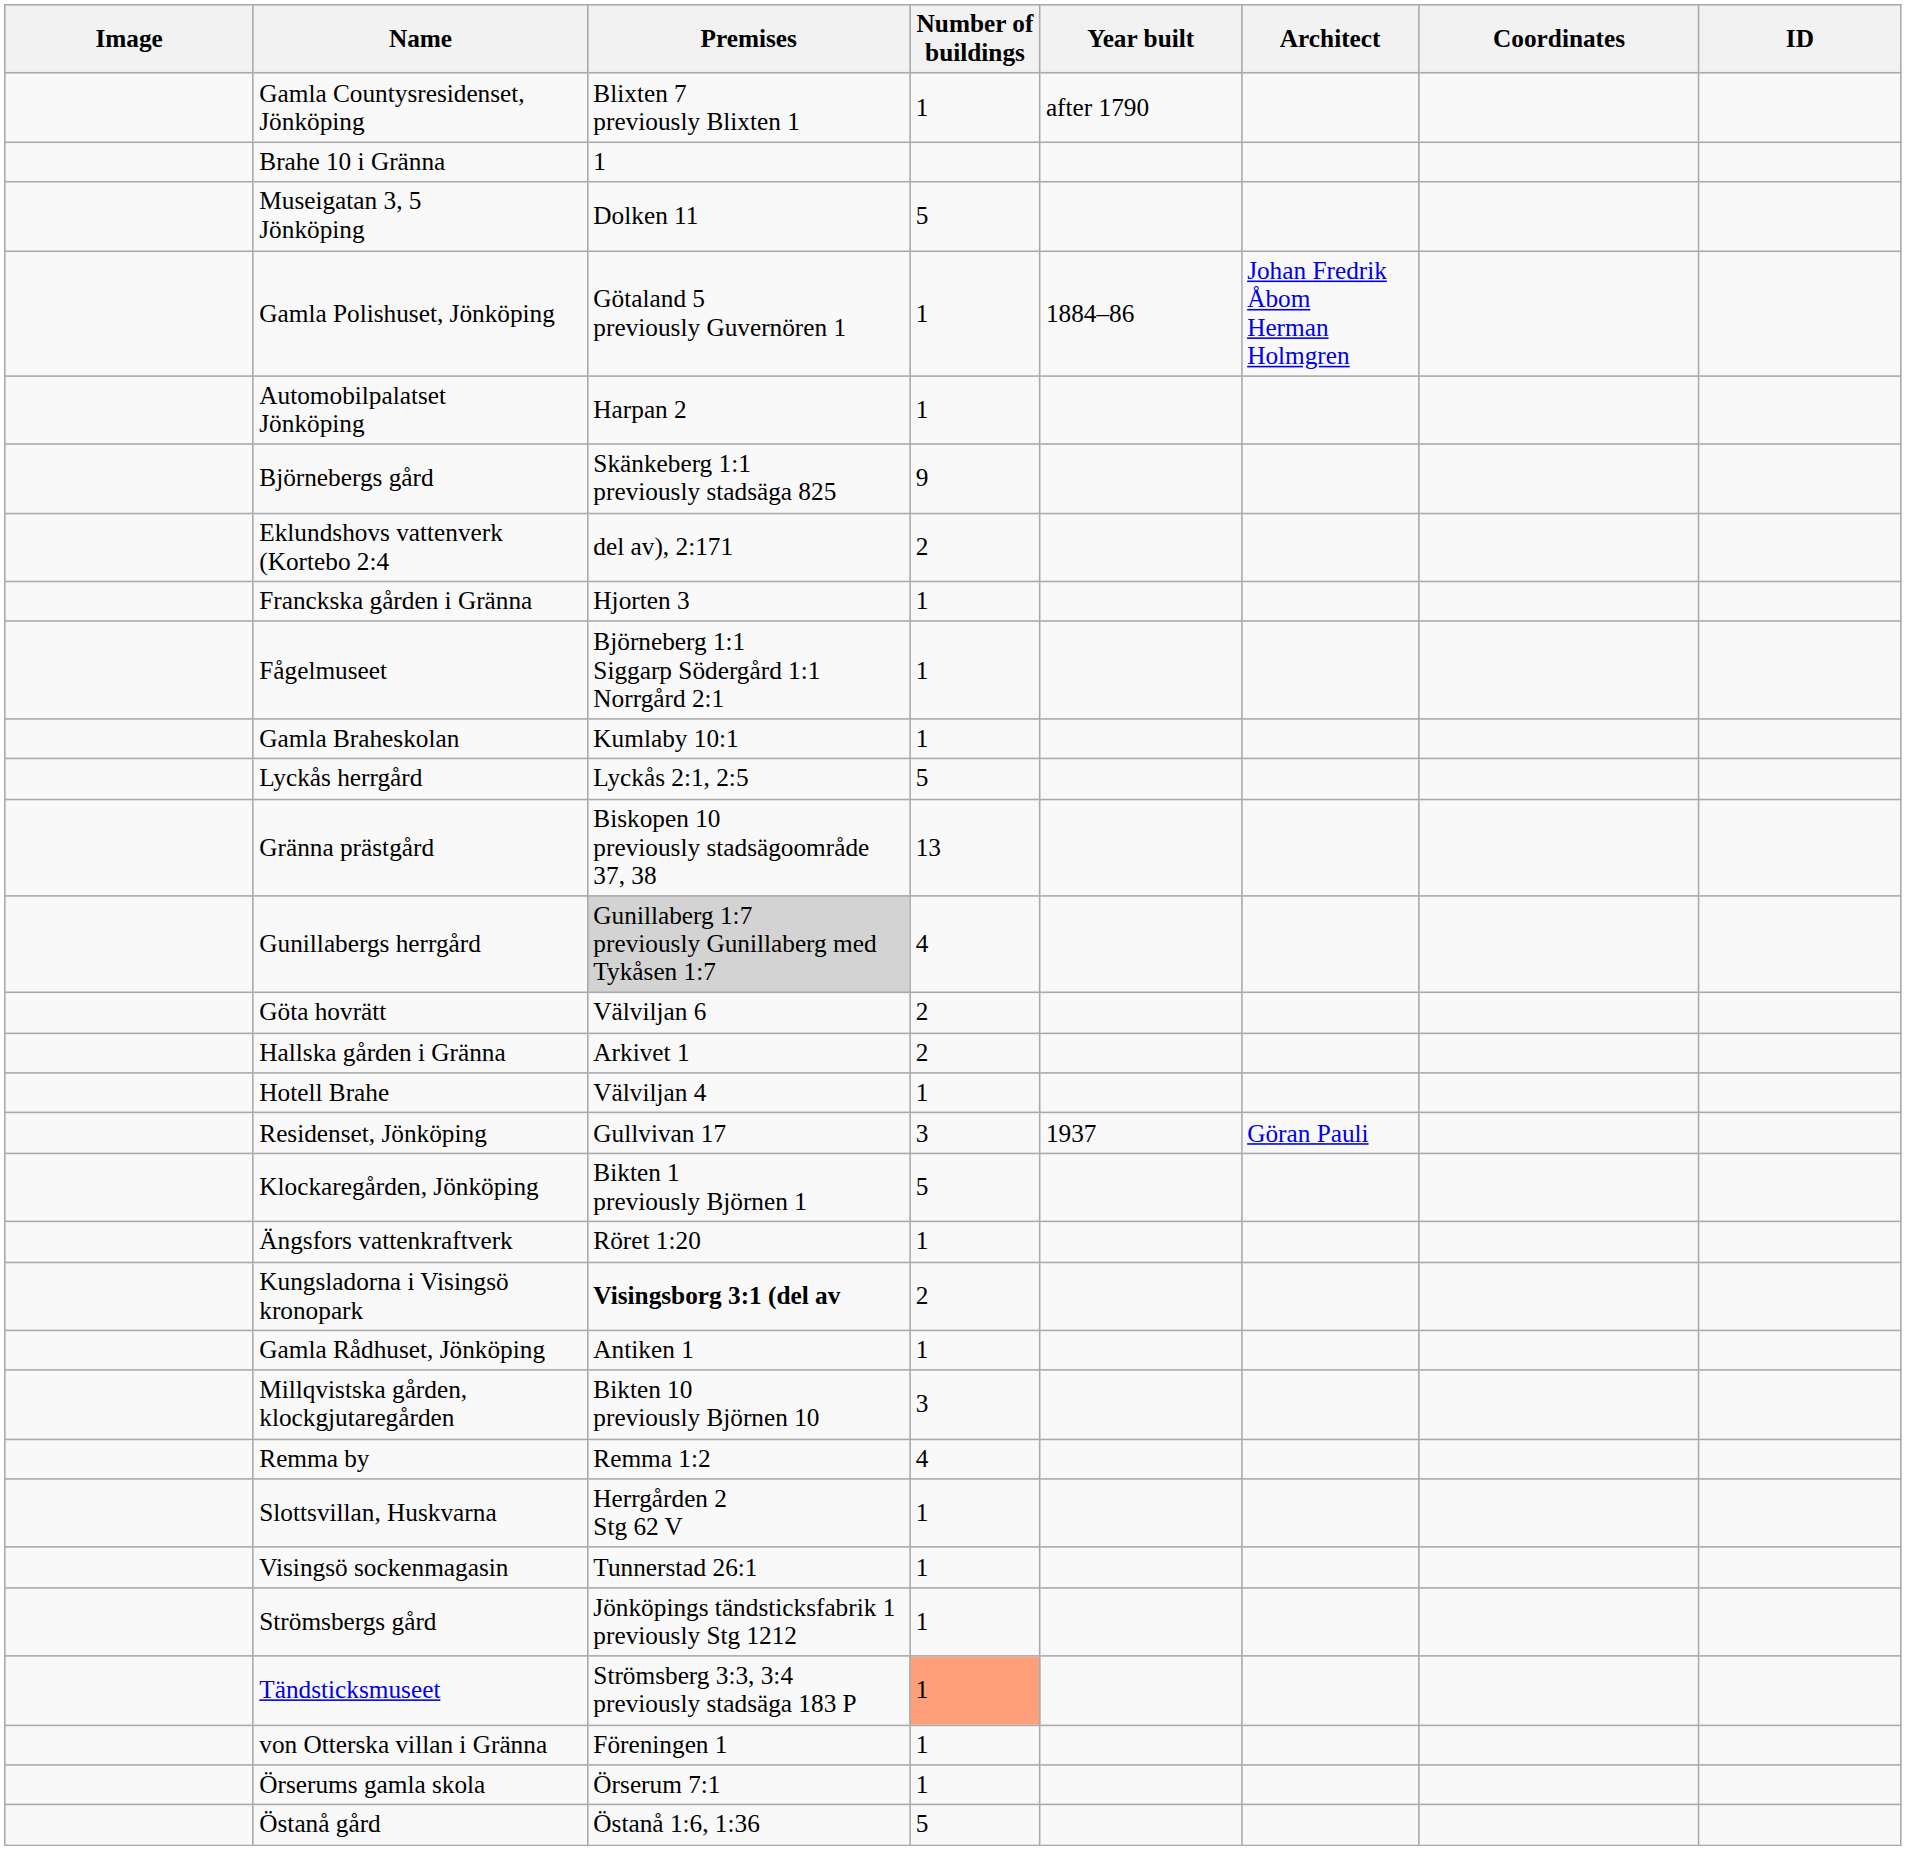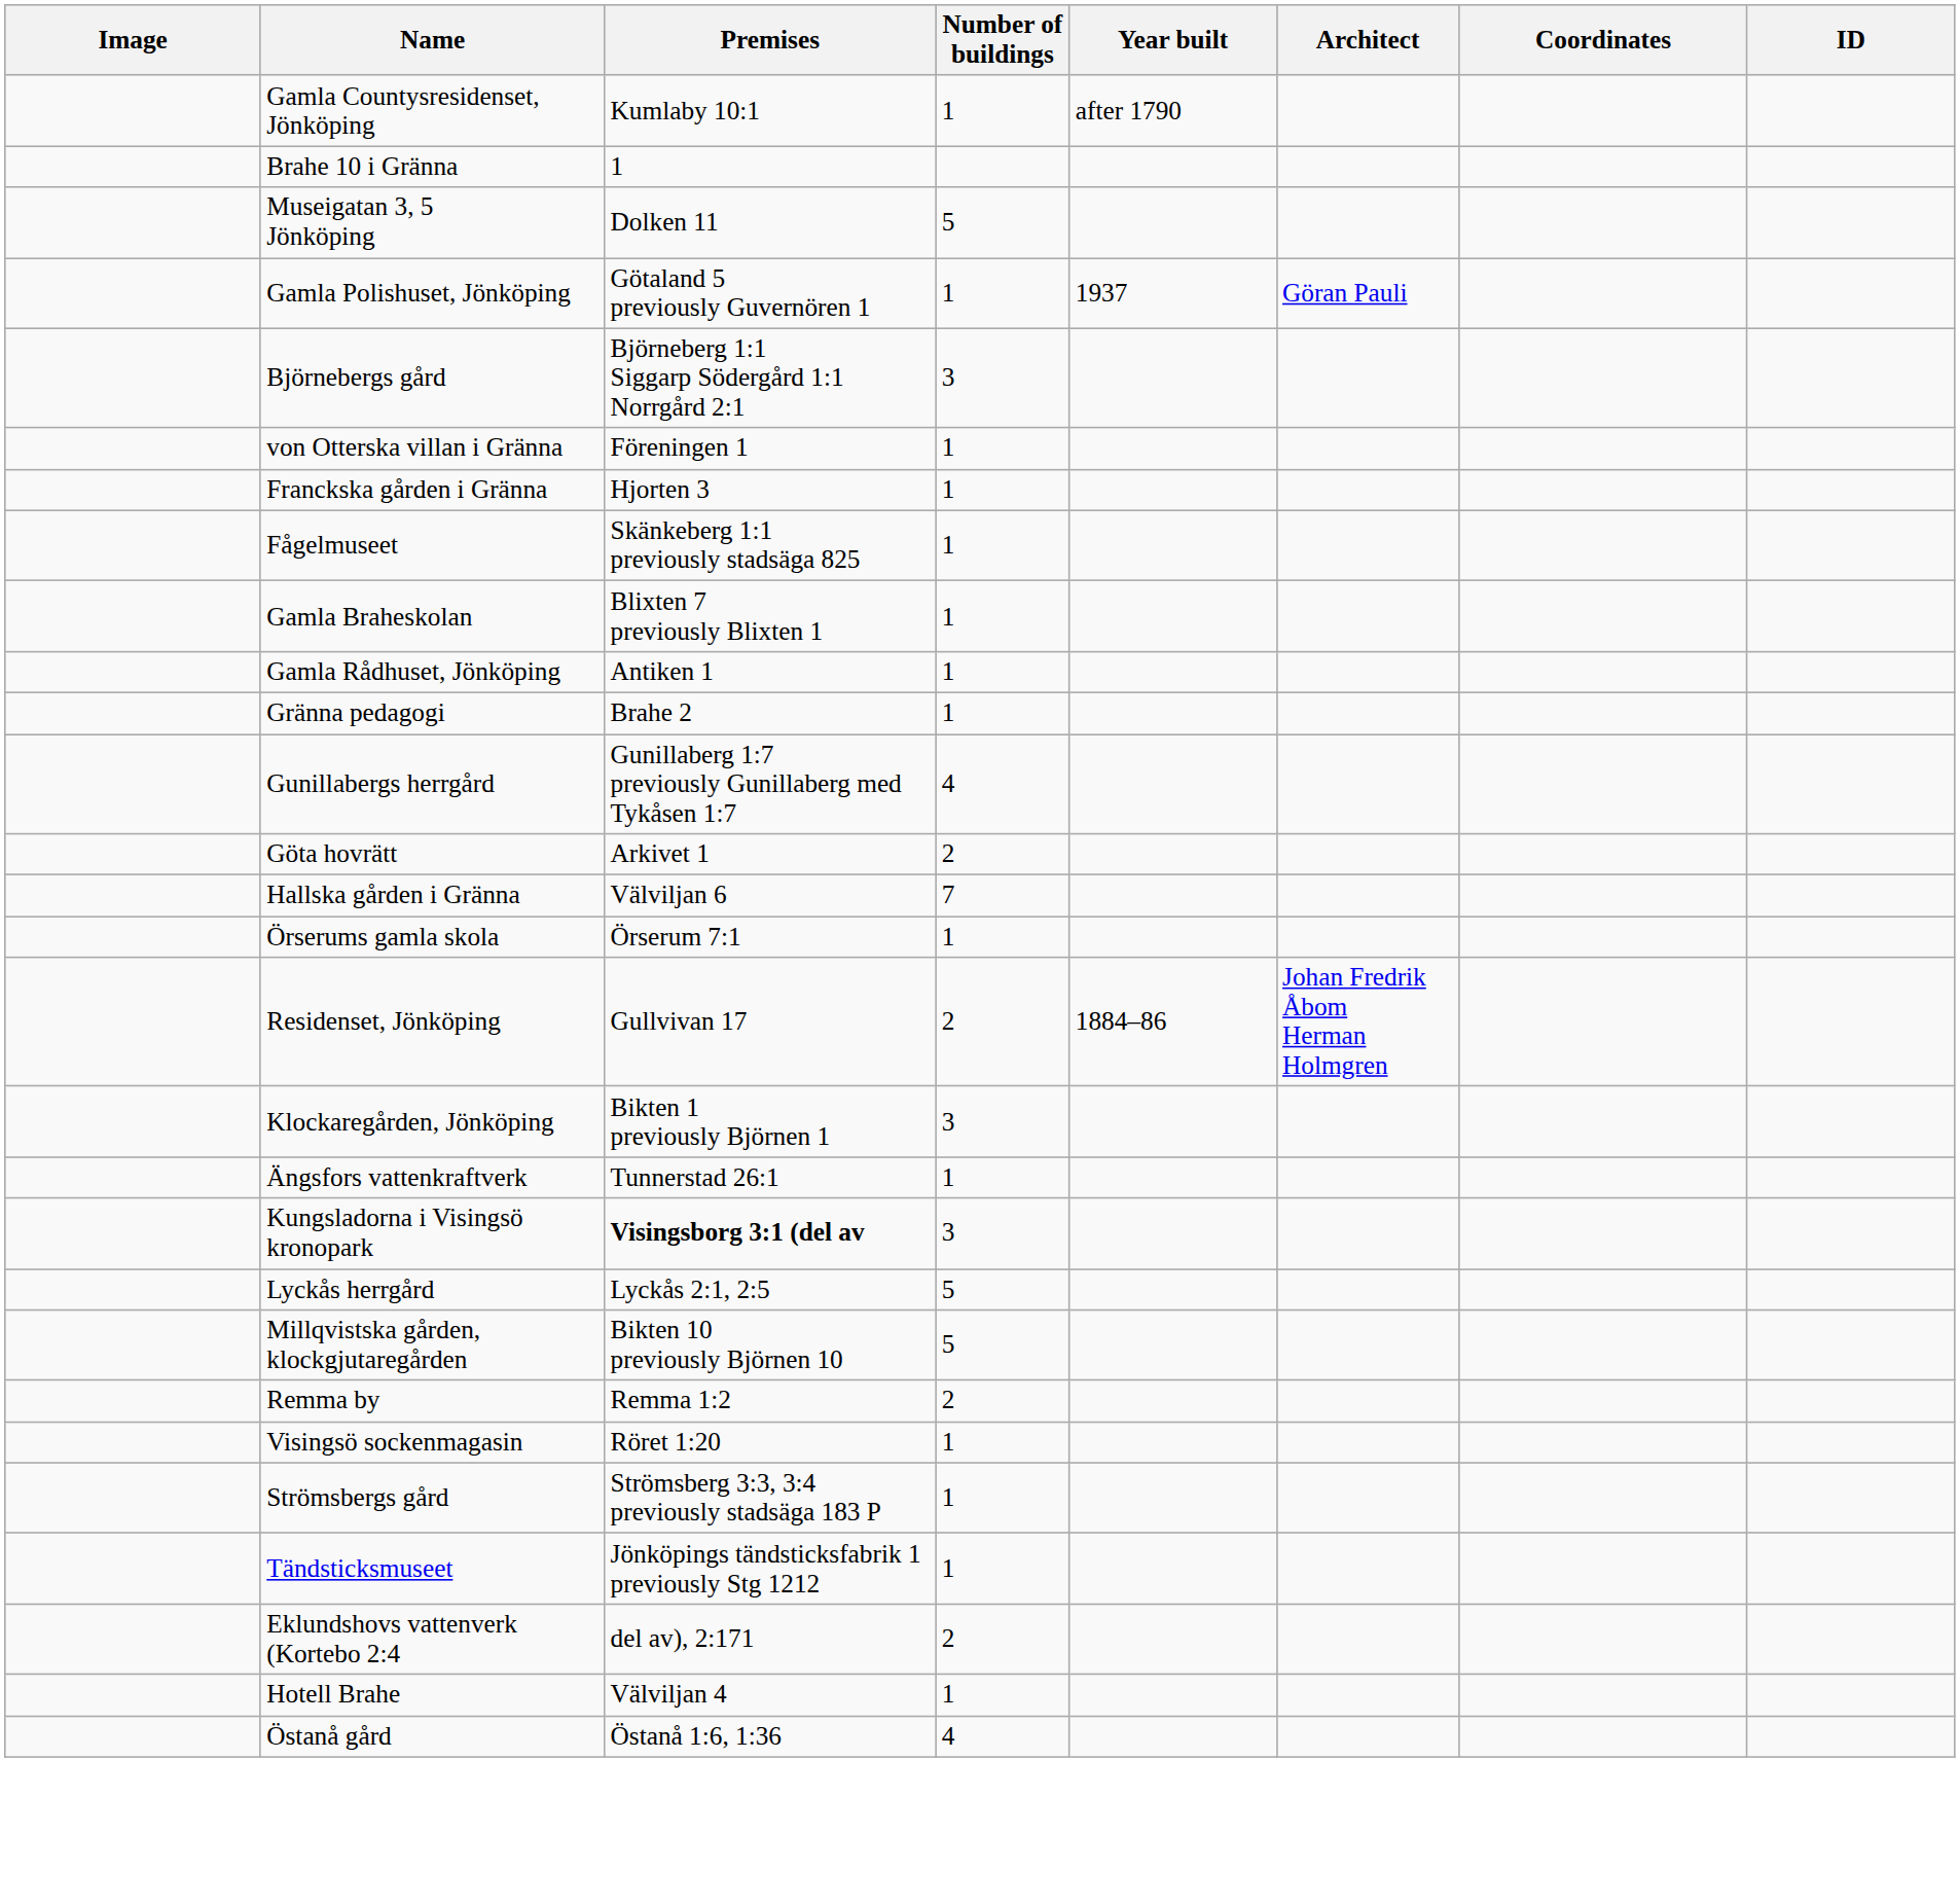 <table class="wikitable" width="95%">
 <tr>
 <th width="150">Image</th>
 <th>Name</th>
 <th>Premises</th>
 <th width="75">Number of<br>buildings</th>
 <th width="120">Year built</th>
 <th>Architect</th>
 <th width="170">Coordinates</th>
 <th width="120">ID</th>
 </tr>
 <tr>
 <td></td>
 <td>Gamla Countysresidenset, Jönköping</td>
-<td>Blixten 7<br>previously Blixten 1</td>
+<td>Kumlaby 10:1</td>
 <td>1</td>
 <td>after 1790</td>
 <td></td>
 <td></td>
 <td></td>
 </tr>
 <tr>
 <td></td>
 <td>Brahe 10 i Gränna</td>
 <td>1</td>
 <td></td>
 <td></td>
 <td></td>
 <td></td>
 </tr>
 <tr>
 <td></td>
 <td>Museigatan 3, 5<br>Jönköping</td>
 <td>Dolken 11</td>
 <td>5</td>
 <td></td>
 <td></td>
 <td></td>
 <td></td>
 </tr>
 <tr>
 <td></td>
 <td>Gamla Polishuset, Jönköping</td>
 <td>Götaland 5<br>previously Guvernören 1</td>
 <td>1</td>
-<td>1884–86</td>
-<td><a href='#'>Johan Fredrik Åbom</a><br><a href='#'>Herman Holmgren</a></td>
+<td>1937</td>
+<td><a href='#'>Göran Pauli</a></td>
 <td></td>
 <td></td>
 </tr>
 <tr>
 <td></td>
-<td>Automobilpalatset<br>Jönköping</td>
-<td>Harpan 2</td>
-<td>1</td>
+<td>Björnebergs gård</td>
+<td>Björneberg 1:1<br>Siggarp Södergård 1:1<br>Norrgård 2:1</td>
+<td>3</td>
 <td></td>
 <td></td>
 <td></td>
 <td></td>
 </tr>
 <tr>
 <td></td>
-<td>Björnebergs gård</td>
-<td>Skänkeberg 1:1<br>previously stadsäga 825</td>
-<td>9</td>
-<td></td>
-<td></td>
-<td></td>
-<td></td>
-</tr>
-<tr>
-<td></td>
-<td>Eklundshovs vattenverk (Kortebo 2:4</td>
-<td>del av), 2:171</td>
-<td>2</td>
+<td>von Otterska villan i Gränna</td>
+<td>Föreningen 1</td>
+<td>1</td>
 <td></td>
 <td></td>
 <td></td>
 <td></td>
 </tr>
 <tr>
 <td></td>
 <td>Franckska gården i Gränna</td>
 <td>Hjorten 3</td>
 <td>1</td>
 <td></td>
 <td></td>
 <td></td>
 <td></td>
 </tr>
 <tr>
 <td></td>
 <td>Fågelmuseet</td>
-<td>Björneberg 1:1<br>Siggarp Södergård 1:1<br>Norrgård 2:1</td>
+<td>Skänkeberg 1:1<br>previously stadsäga 825</td>
 <td>1</td>
 <td></td>
 <td></td>
 <td></td>
 <td></td>
 </tr>
 <tr>
 <td></td>
 <td>Gamla Braheskolan</td>
-<td>Kumlaby 10:1</td>
+<td>Blixten 7<br>previously Blixten 1</td>
 <td>1</td>
+<td></td>
+<td></td>
+<td></td>
+<td></td>
+</tr>
+<tr>
+<td></td>
+<td>Gamla Rådhuset, Jönköping</td>
+<td>Antiken 1</td>
+<td>1</td>
+<td></td>
+<td></td>
+<td></td>
+<td></td>
+</tr>
+<tr>
+<td></td>
+<td>Gränna pedagogi</td>
+<td>Brahe 2</td>
+<td>1</td>
+<td></td>
+<td></td>
+<td></td>
+<td></td>
+</tr>
+<tr>
+<td></td>
+<td Gunillaberg>Gunillabergs herrgård</td>
+<td>Gunillaberg 1:7<br>previously Gunillaberg med Tykåsen 1:7</td>
+<td>4</td>
+<td></td>
+<td></td>
+<td></td>
+<td></td>
+</tr>
+<tr>
+<td></td>
+<td>Göta hovrätt</td>
+<td>Arkivet 1</td>
+<td>2</td>
+<td></td>
+<td></td>
+<td></td>
+<td></td>
+</tr>
+<tr>
+<td></td>
+<td>Hallska gården i Gränna</td>
+<td>Välviljan 6</td>
+<td>7</td>
+<td></td>
+<td></td>
+<td></td>
+<td></td>
+</tr>
+<tr>
+<td></td>
+<td>Örserums gamla skola</td>
+<td>Örserum 7:1</td>
+<td>1</td>
+<td></td>
+<td></td>
+<td></td>
+<td></td>
+</tr>
+<tr>
+<td></td>
+<td>Residenset, Jönköping</td>
+<td>Gullvivan 17</td>
+<td>2</td>
+<td>1884–86</td>
+<td><a href='#'>Johan Fredrik Åbom</a><br><a href='#'>Herman Holmgren</a></td>
+<td></td>
+<td></td>
+</tr>
+<tr>
+<td></td>
+<td>Klockaregården, Jönköping</td>
+<td>Bikten 1<br>previously Björnen 1</td>
+<td>3</td>
+<td></td>
+<td></td>
+<td></td>
+<td></td>
+</tr>
+<tr>
+<td></td>
+<td>Ängsfors vattenkraftverk</td>
+<td>Tunnerstad 26:1</td>
+<td>1</td>
+<td></td>
+<td></td>
+<td></td>
+<td></td>
+</tr>
+<tr>
+<td></td>
+<td>Kungsladorna i Visingsö kronopark</td>
+<td><strong>Visingsborg 3:1 (del av</strong></td>
+<td>3</td>
 <td></td>
 <td></td>
 <td></td>
 <td></td>
 </tr>
 <tr>
 <td></td>
 <td Lyckås>Lyckås herrgård</td>
 <td>Lyckås 2:1, 2:5</td>
 <td>5</td>
 <td></td>
 <td></td>
 <td></td>
 <td></td>
 </tr>
 <tr>
 <td></td>
-<td>Gränna prästgård</td>
-<td>Biskopen 10<br>previously stadsägoområde 37, 38</td>
-<td>13</td>
+<td>Millqvistska gården, klockgjutaregården</td>
+<td>Bikten 10<br>previously Björnen 10</td>
+<td>5</td>
 <td></td>
 <td></td>
 <td></td>
 <td></td>
 </tr>
 <tr>
 <td></td>
-<td Gunillaberg>Gunillabergs herrgård</td>
-<td style="background: lightgrey;">Gunillaberg 1:7<br>previously Gunillaberg med Tykåsen 1:7</td>
-<td>4</td>
-<td></td>
-<td></td>
-<td></td>
-<td></td>
-</tr>
-<tr>
-<td></td>
-<td>Göta hovrätt</td>
-<td>Välviljan 6</td>
+<td>Remma by</td>
+<td>Remma 1:2</td>
 <td>2</td>
 <td></td>
 <td></td>
 <td></td>
 <td></td>
 </tr>
 <tr>
 <td></td>
-<td>Hallska gården i Gränna</td>
-<td>Arkivet 1</td>
+<td>Visingsö sockenmagasin</td>
+<td>Röret 1:20</td>
+<td>1</td>
+<td></td>
+<td></td>
+<td></td>
+<td></td>
+</tr>
+<tr>
+<td></td>
+<td Strömsberg, Jönköping Municipality>Strömsbergs gård</td>
+<td>Strömsberg 3:3, 3:4<br>previously stadsäga 183 P</td>
+<td>1</td>
+<td></td>
+<td></td>
+<td></td>
+<td></td>
+</tr>
+<tr>
+<td></td>
+<td><a href='#'>Tändsticksmuseet</a></td>
+<td>Jönköpings tändsticksfabrik 1<br>previously Stg 1212</td>
+<td>1</td>
+<td></td>
+<td></td>
+<td></td>
+<td></td>
+</tr>
+<tr>
+<td></td>
+<td>Eklundshovs vattenverk (Kortebo 2:4</td>
+<td>del av), 2:171</td>
 <td>2</td>
 <td></td>
 <td></td>
 <td></td>
 <td></td>
 </tr>
 <tr>
 <td></td>
 <td>Hotell Brahe</td>
 <td>Välviljan 4</td>
 <td>1</td>
 <td></td>
 <td></td>
 <td></td>
 <td></td>
 </tr>
 <tr>
 <td></td>
-<td>Residenset, Jönköping</td>
-<td>Gullvivan 17</td>
-<td>3</td>
-<td>1937</td>
-<td><a href='#'>Göran Pauli</a></td>
-<td></td>
-<td></td>
-</tr>
-<tr>
-<td></td>
-<td>Klockaregården, Jönköping</td>
-<td>Bikten 1<br>previously Björnen 1</td>
-<td>5</td>
-<td></td>
-<td></td>
-<td></td>
-<td></td>
-</tr>
-<tr>
-<td></td>
-<td>Ängsfors vattenkraftverk</td>
-<td>Röret 1:20</td>
-<td>1</td>
-<td></td>
-<td></td>
-<td></td>
-<td></td>
-</tr>
-<tr>
-<td></td>
-<td>Kungsladorna i Visingsö kronopark</td>
-<td><strong>Visingsborg 3:1 (del av</strong></td>
-<td>2</td>
-<td></td>
-<td></td>
-<td></td>
-<td></td>
-</tr>
-<tr>
-<td></td>
-<td>Gamla Rådhuset, Jönköping</td>
-<td>Antiken 1</td>
-<td>1</td>
-<td></td>
-<td></td>
-<td></td>
-<td></td>
-</tr>
-<tr>
-<td></td>
-<td>Millqvistska gården, klockgjutaregården</td>
-<td>Bikten 10<br>previously Björnen 10</td>
-<td>3</td>
-<td></td>
-<td></td>
-<td></td>
-<td></td>
-</tr>
-<tr>
-<td></td>
-<td>Remma by</td>
-<td>Remma 1:2</td>
+<td>Östanå gård</td>
+<td>Östanå 1:6, 1:36</td>
 <td>4</td>
 <td></td>
 <td></td>
 <td></td>
 <td></td>
 </tr>
-<tr>
-<td></td>
-<td>Slottsvillan, Huskvarna</td>
-<td>Herrgården 2<br>Stg 62 V</td>
-<td>1</td>
-<td></td>
-<td></td>
-<td></td>
-<td></td>
-</tr>
-<tr>
-<td></td>
-<td>Visingsö sockenmagasin</td>
-<td>Tunnerstad 26:1</td>
-<td>1</td>
-<td></td>
-<td></td>
-<td></td>
-<td></td>
-</tr>
-<tr>
-<td></td>
-<td Strömsberg, Jönköping Municipality>Strömsbergs gård</td>
-<td>Jönköpings tändsticksfabrik 1<br>previously Stg 1212</td>
-<td>1</td>
-<td></td>
-<td></td>
-<td></td>
-<td></td>
-</tr>
-<tr>
-<td></td>
-<td><a href='#'>Tändsticksmuseet</a></td>
-<td>Strömsberg 3:3, 3:4<br>previously stadsäga 183 P</td>
-<td style="background: lightsalmon;">1</td>
-<td></td>
-<td></td>
-<td></td>
-<td></td>
-</tr>
-<tr>
-<td></td>
-<td>von Otterska villan i Gränna</td>
-<td>Föreningen 1</td>
-<td>1</td>
-<td></td>
-<td></td>
-<td></td>
-<td></td>
-</tr>
-<tr>
-<td></td>
-<td>Örserums gamla skola</td>
-<td>Örserum 7:1</td>
-<td>1</td>
-<td></td>
-<td></td>
-<td></td>
-<td></td>
-</tr>
-<tr>
-<td></td>
-<td>Östanå gård</td>
-<td>Östanå 1:6, 1:36</td>
-<td>5</td>
-<td></td>
-<td></td>
-<td></td>
-<td></td>
-</tr>
 </table>
